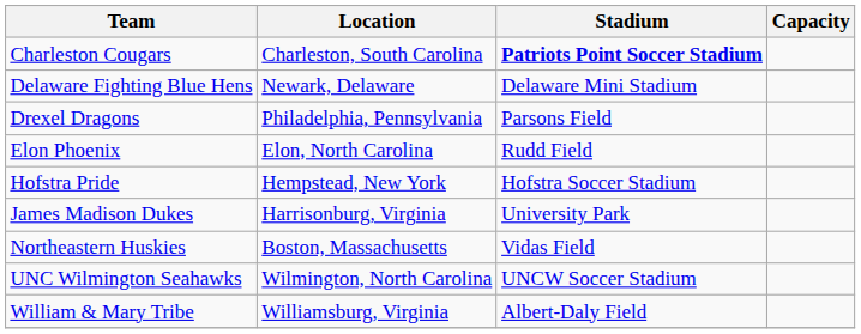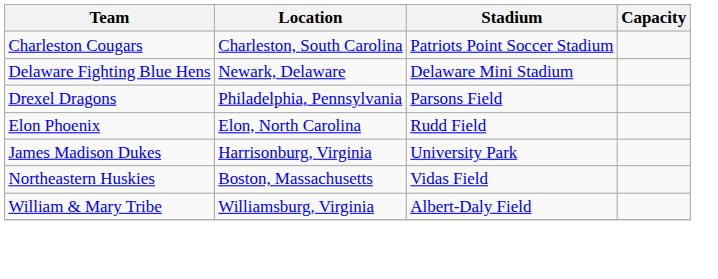 <table class="wikitable sortable" style="text-align: left;">
 <tr>
 <th>Team</th>
 <th>Location</th>
 <th>Stadium</th>
 <th>Capacity</th>
 </tr>
 <tr>
 <td><a href='#'>Charleston Cougars</a></td>
 <td><a href='#'>Charleston, South Carolina</a></td>
-<td><strong><a href='#'>Patriots Point Soccer Stadium</a></strong></td>
+<td><a href='#'>Patriots Point Soccer Stadium</a></td>
 <td align="center"></td>
 </tr>
 <tr>
 <td><a href='#'>Delaware Fighting Blue Hens</a></td>
 <td><a href='#'>Newark, Delaware</a></td>
 <td><a href='#'>Delaware Mini Stadium</a></td>
 <td align="center"></td>
 </tr>
 <tr>
 <td><a href='#'>Drexel Dragons</a></td>
 <td><a href='#'>Philadelphia, Pennsylvania</a></td>
 <td><a href='#'>Parsons Field</a></td>
 <td align="center"></td>
 </tr>
 <tr>
 <td><a href='#'>Elon Phoenix</a></td>
 <td><a href='#'>Elon, North Carolina</a></td>
 <td><a href='#'>Rudd Field</a></td>
 <td align="center"></td>
 </tr>
 <tr>
-<td><a href='#'>Hofstra Pride</a></td>
-<td><a href='#'>Hempstead, New York</a></td>
-<td><a href='#'>Hofstra Soccer Stadium</a></td>
-<td align="center"></td>
-</tr>
-<tr>
 <td><a href='#'>James Madison Dukes</a></td>
 <td><a href='#'>Harrisonburg, Virginia</a></td>
 <td><a href='#'>University Park</a></td>
 <td align="center"></td>
 </tr>
 <tr>
 <td><a href='#'>Northeastern Huskies</a></td>
 <td><a href='#'>Boston, Massachusetts</a></td>
 <td><a href='#'>Vidas Field</a></td>
 <td align="center"></td>
 </tr>
 <tr>
-<td><a href='#'>UNC Wilmington Seahawks</a></td>
-<td><a href='#'>Wilmington, North Carolina</a></td>
-<td><a href='#'>UNCW Soccer Stadium</a></td>
-<td align="center"></td>
-</tr>
-<tr>
 <td><a href='#'>William & Mary Tribe</a></td>
 <td><a href='#'>Williamsburg, Virginia</a></td>
 <td><a href='#'>Albert-Daly Field</a></td>
 <td align="center"></td>
 </tr>
 <tr>
 </tr>
 </table>
